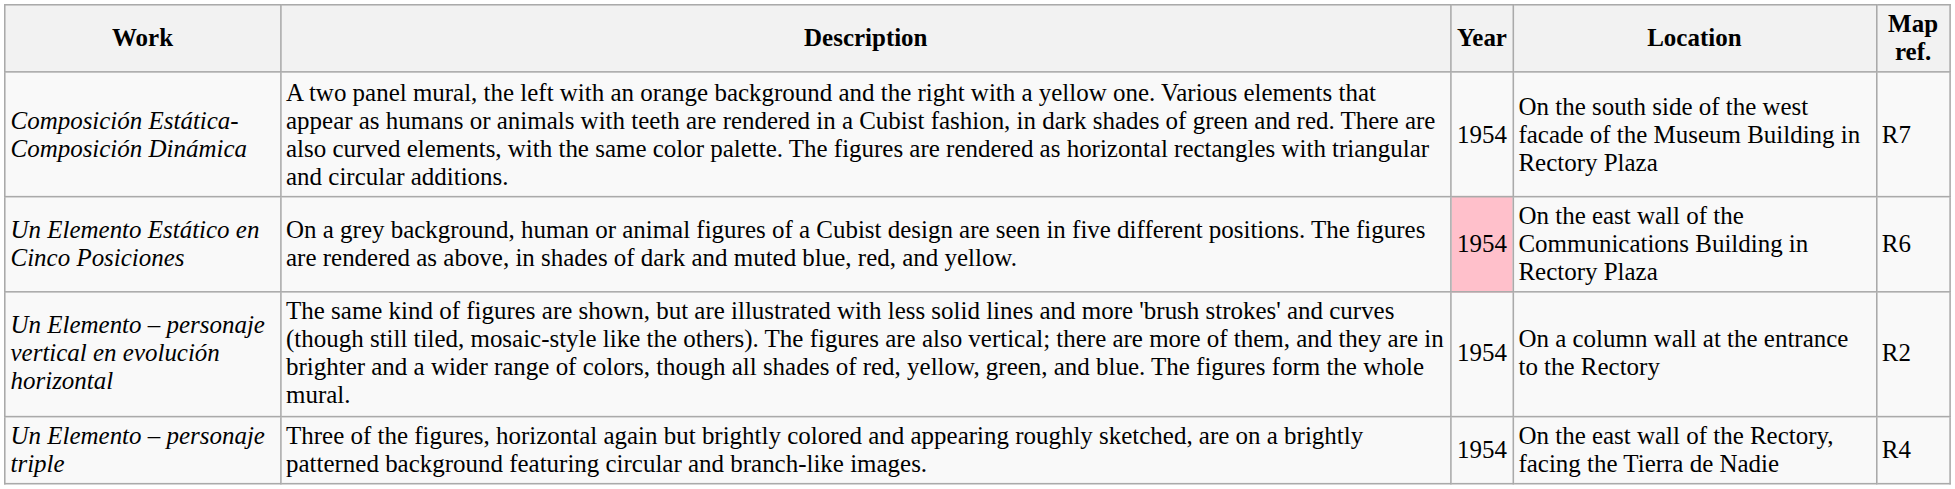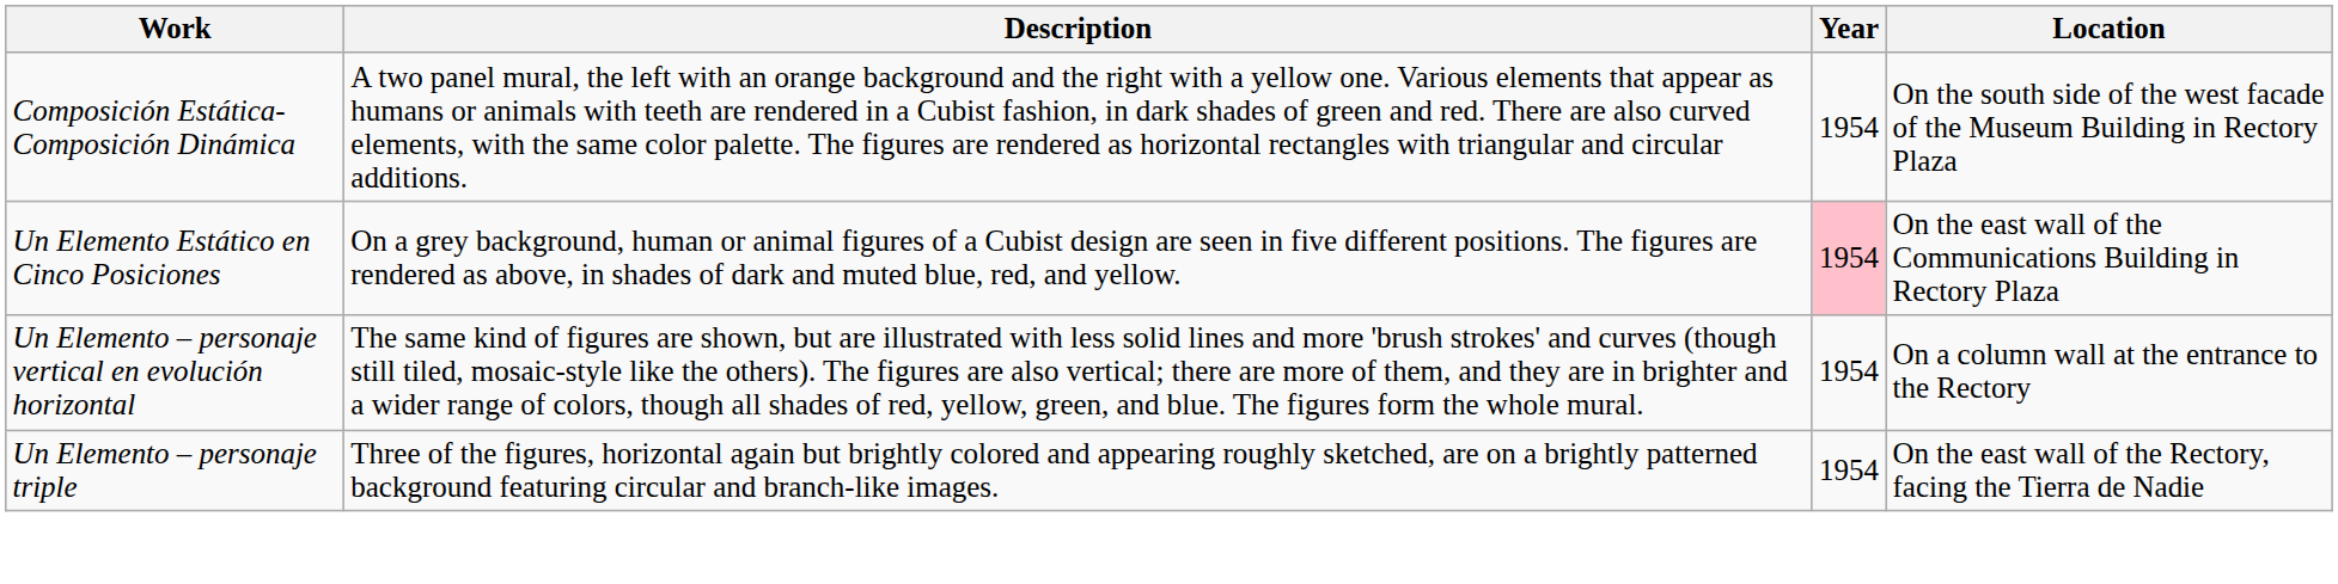 <table class="wikitable mw-collapsible">
 <tr>
 <th>Work</th>
 <th>Description</th>
 <th>Year</th>
 <th>Location</th>
-<th>Map ref.</th>
 </tr>
 <tr>
 <td><em>Composición Estática-Composición Dinámica</em></td>
 <td>A two panel mural, the left with an orange background and the right with a yellow one. Various elements that appear as humans or animals with teeth are rendered in a Cubist fashion, in dark shades of green and red. There are also curved elements, with the same color palette. The figures are rendered as horizontal rectangles with triangular and circular additions.</td>
 <td>1954</td>
 <td>On the south side of the west facade of the Museum Building in Rectory Plaza</td>
-<td>R7</td>
 </tr>
 <tr>
 <td><em>Un Elemento Estático en Cinco Posiciones</em></td>
 <td>On a grey background, human or animal figures of a Cubist design are seen in five different positions. The figures are rendered as above, in shades of dark and muted blue, red, and yellow.</td>
 <td style="background: pink;">1954</td>
 <td>On the east wall of the Communications Building in Rectory Plaza</td>
-<td>R6</td>
 </tr>
 <tr>
 <td><em>Un Elemento – personaje vertical en evolución horizontal</em></td>
 <td>The same kind of figures are shown, but are illustrated with less solid lines and more 'brush strokes' and curves (though still tiled, mosaic-style like the others). The figures are also vertical; there are more of them, and they are in brighter and a wider range of colors, though all shades of red, yellow, green, and blue. The figures form the whole mural.</td>
 <td>1954</td>
 <td>On a column wall at the entrance to the Rectory</td>
-<td>R2</td>
 </tr>
 <tr>
 <td><em>Un Elemento – personaje triple</em></td>
 <td>Three of the figures, horizontal again but brightly colored and appearing roughly sketched, are on a brightly patterned background featuring circular and branch-like images.</td>
 <td>1954</td>
 <td>On the east wall of the Rectory, facing the Tierra de Nadie</td>
-<td>R4</td>
 </tr>
 </table>
